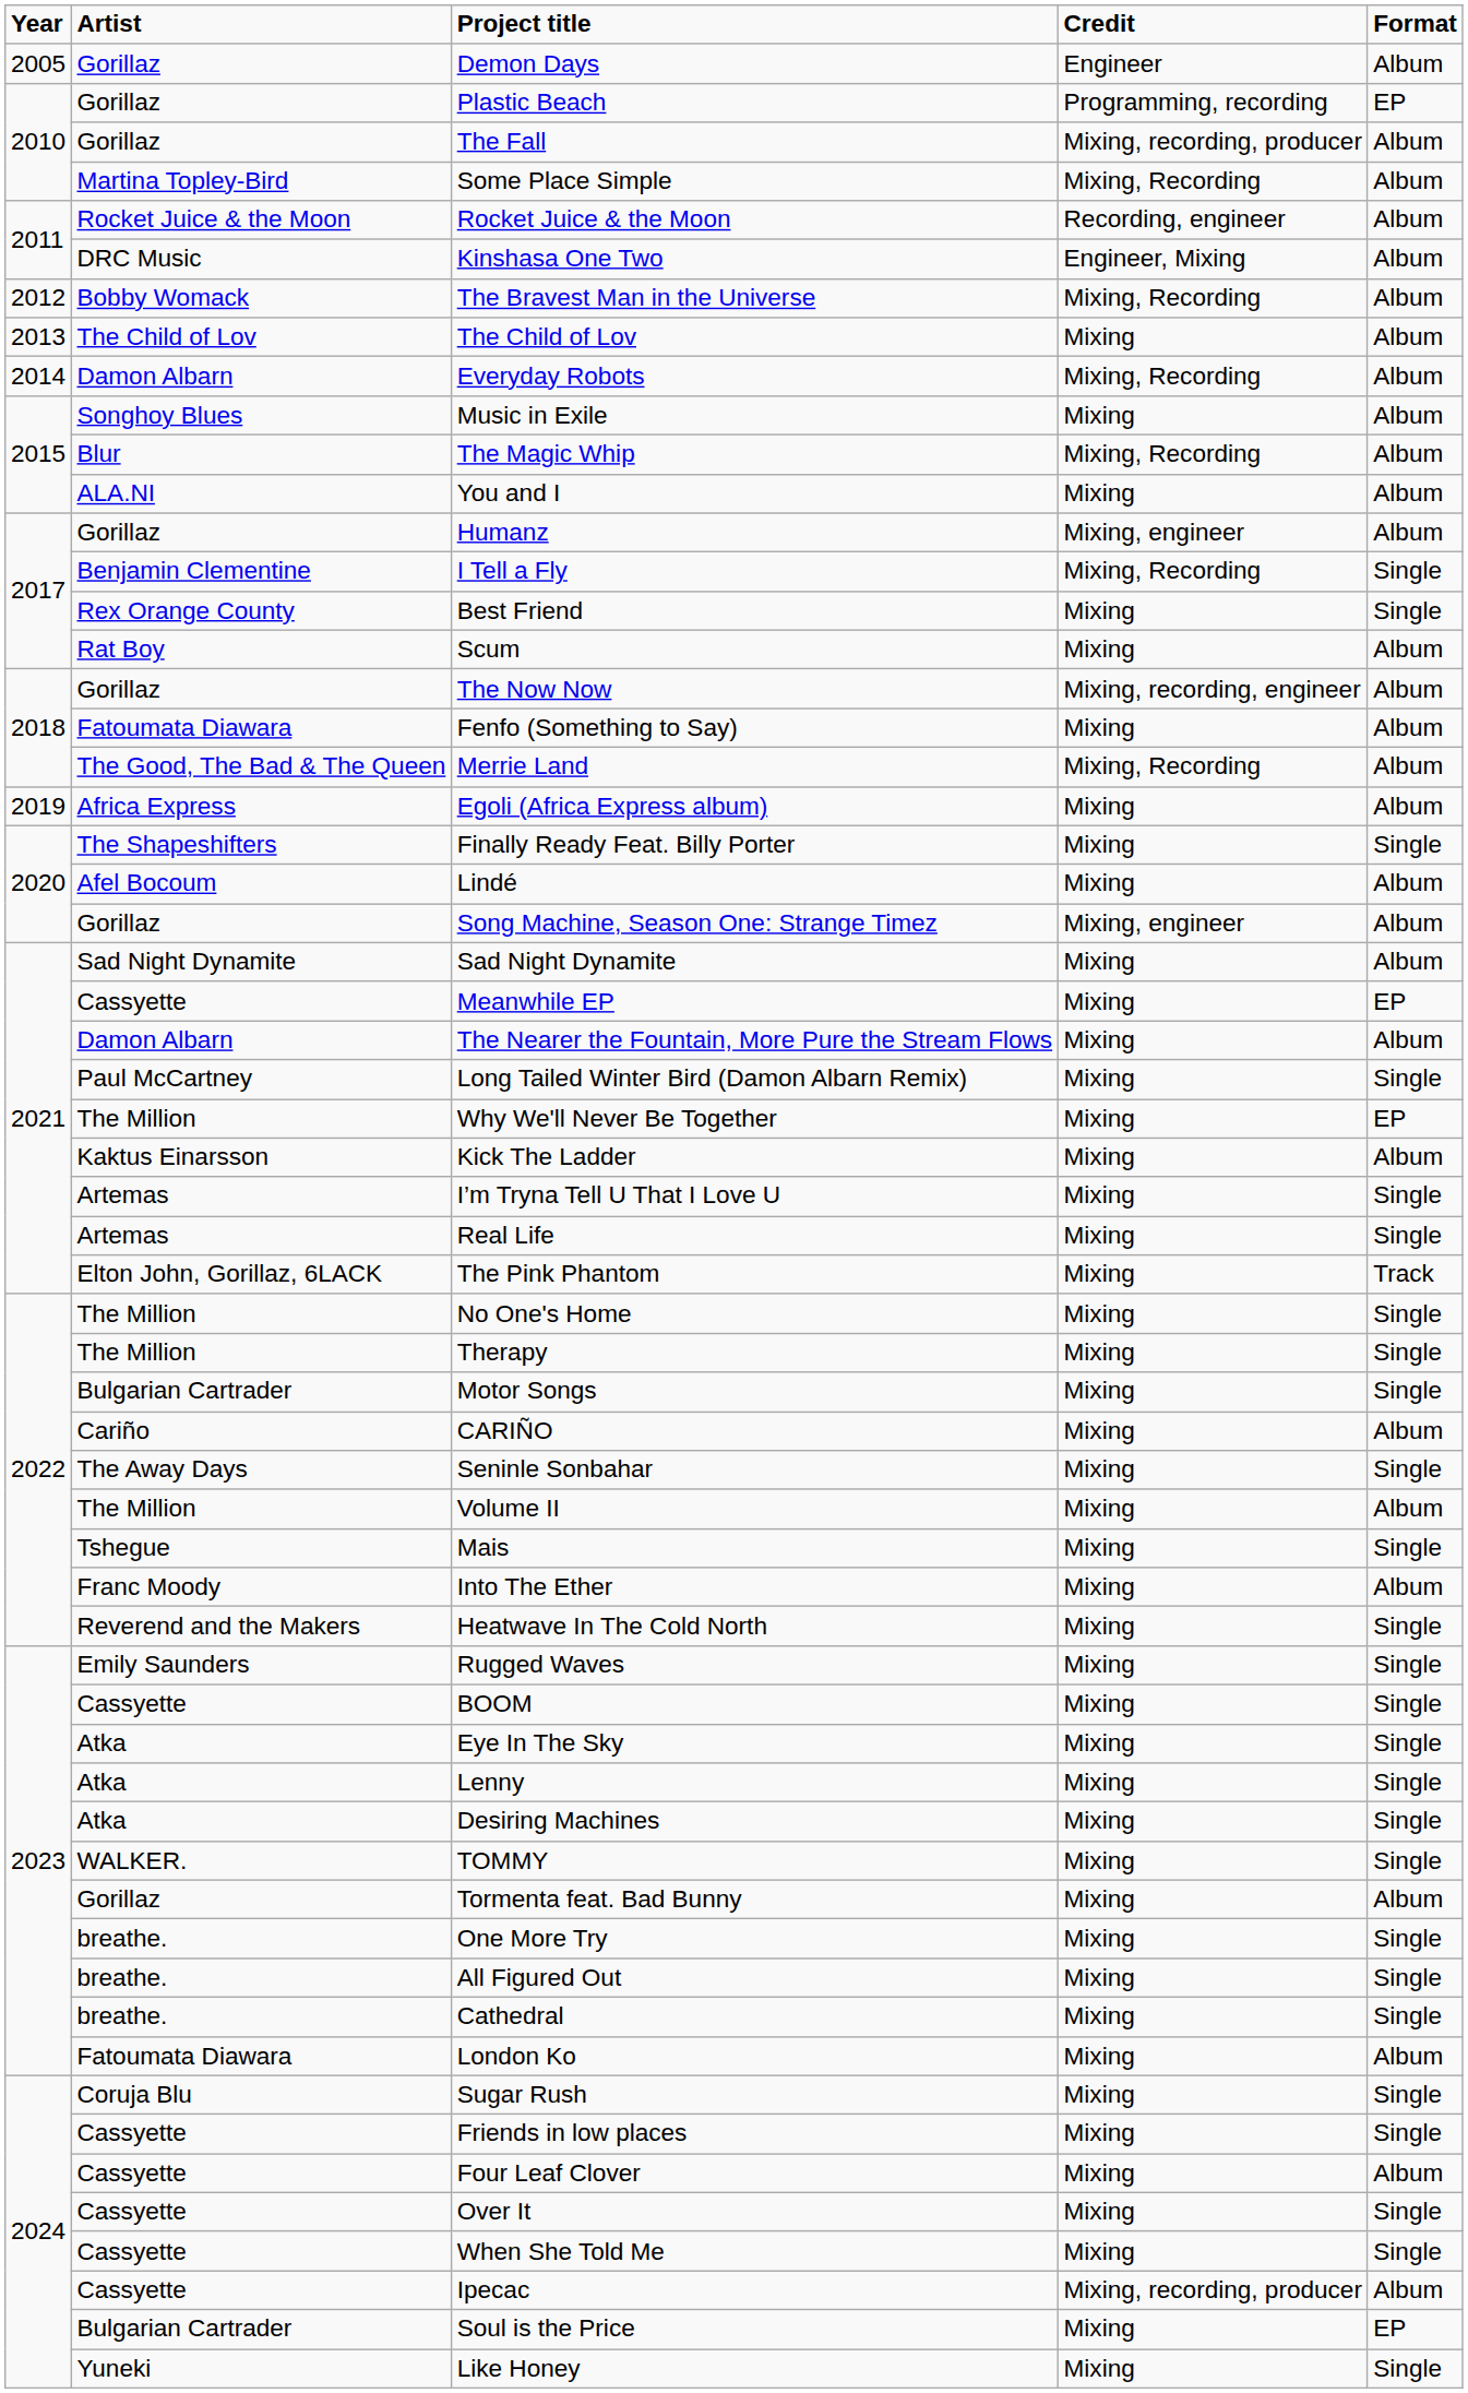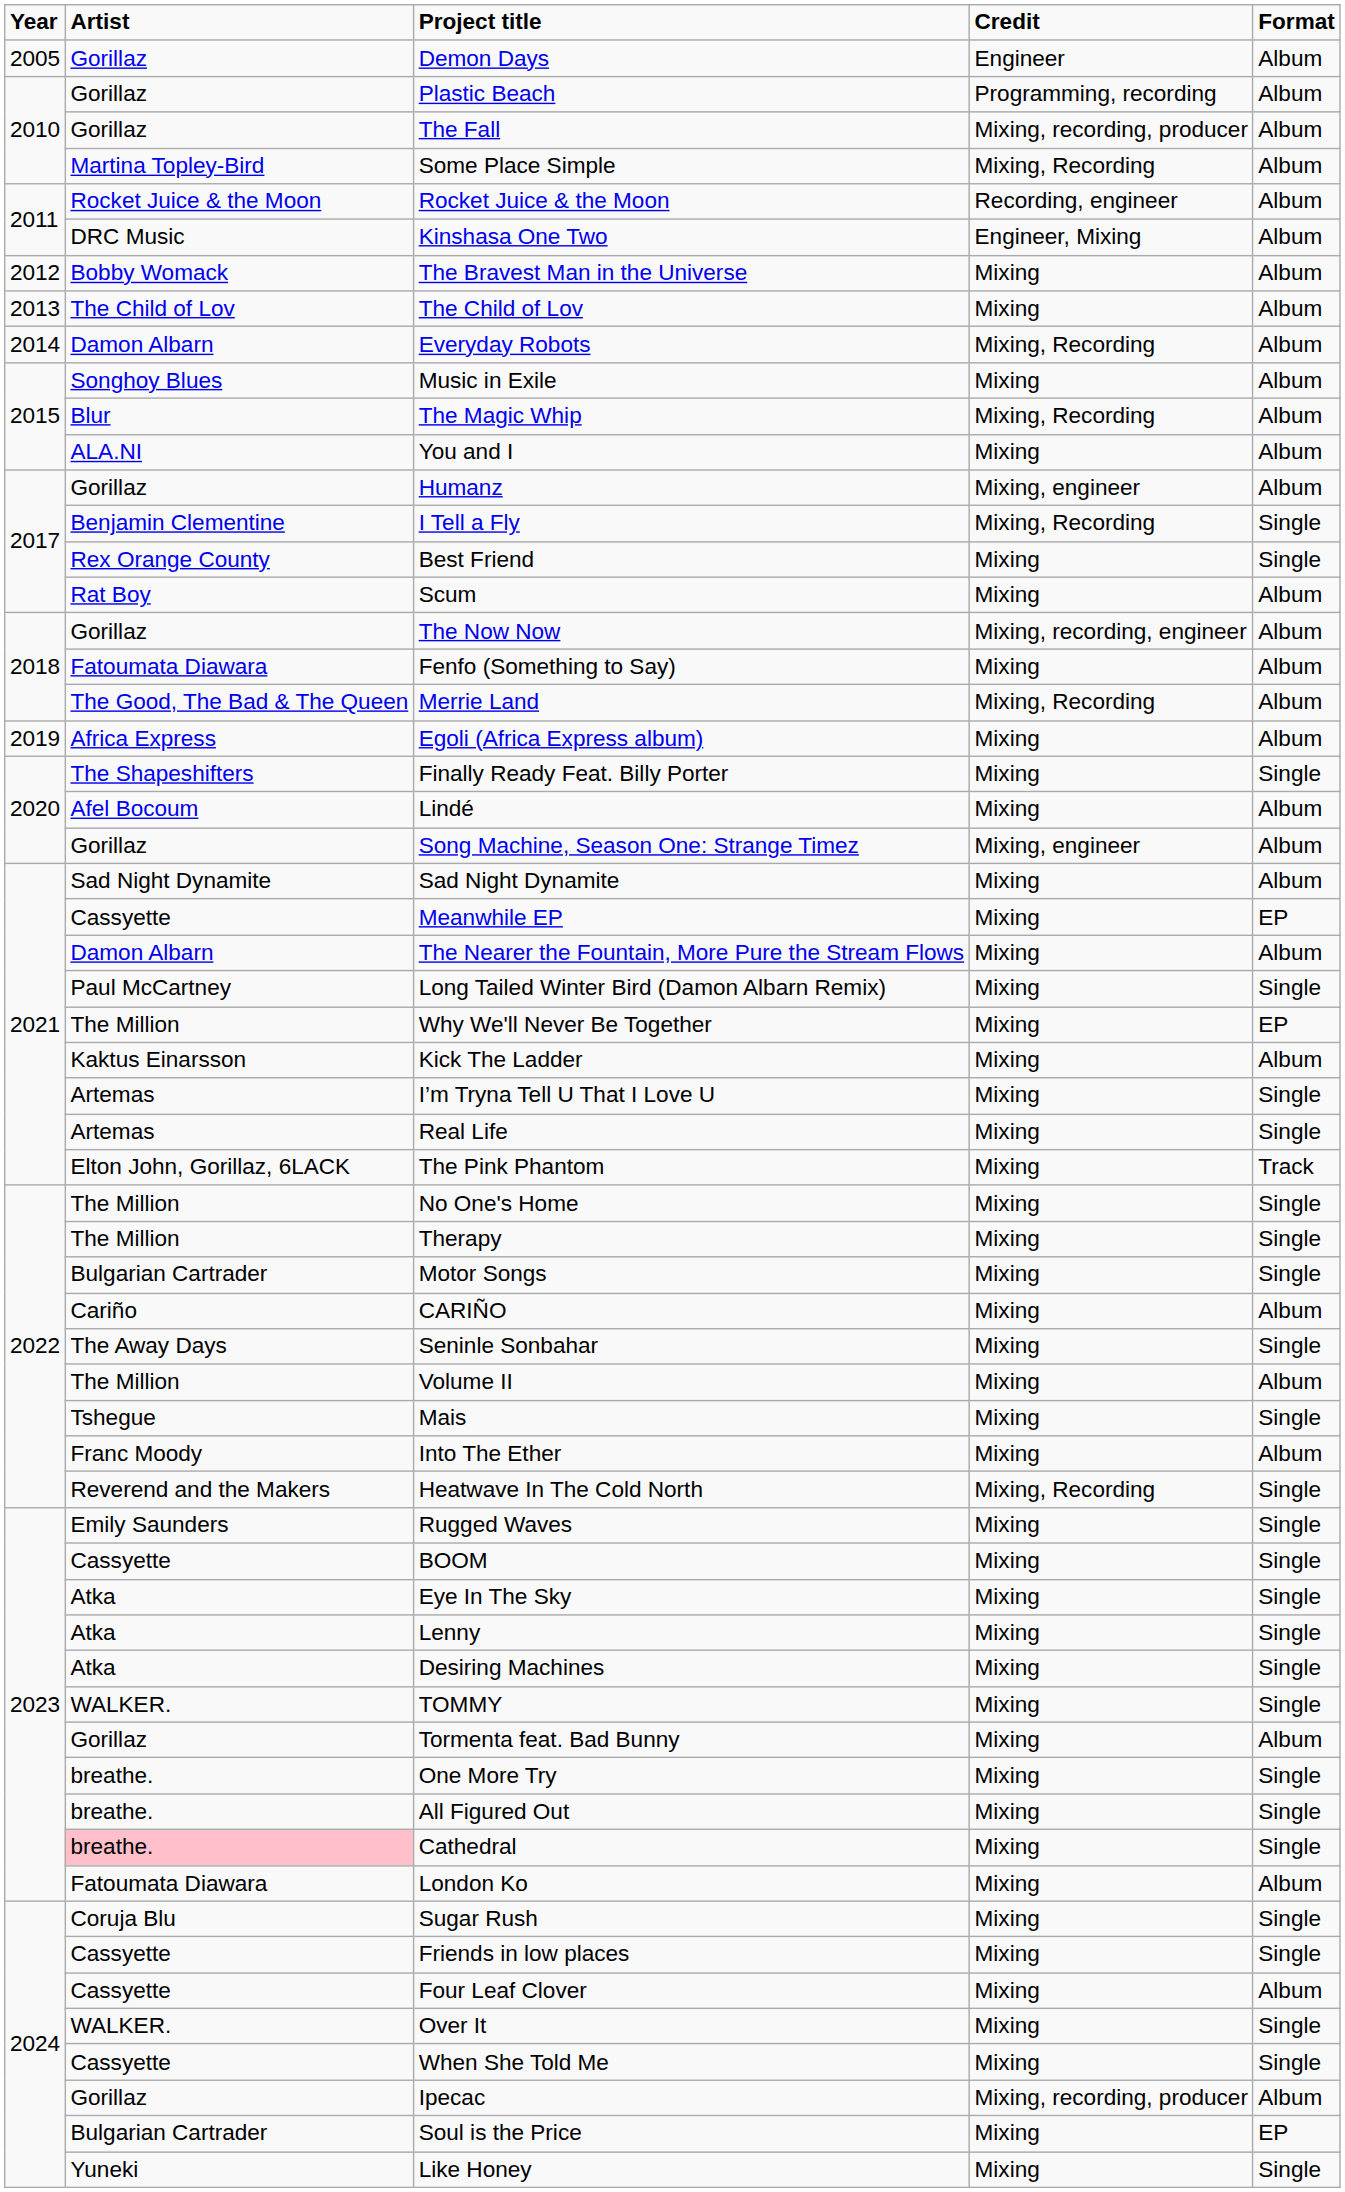 <table class="wikitable sortable">
 <tr>
 <td><strong>Year</strong></td>
 <td><strong>Artist</strong></td>
 <td><strong>Project title</strong></td>
 <td><strong>Credit</strong></td>
 <td><strong>Format</strong></td>
 </tr>
 <tr>
 <td>2005</td>
 <td><a href='#'>Gorillaz</a></td>
 <td><a href='#'>Demon Days</a></td>
 <td>Engineer</td>
 <td>Album</td>
 </tr>
 <tr>
 <td rowspan="3">2010</td>
 <td>Gorillaz</td>
 <td><a href='#'>Plastic Beach</a></td>
 <td>Programming, recording</td>
-<td>EP</td>
+<td>Album</td>
 </tr>
 <tr>
 <td>Gorillaz</td>
 <td><a href='#'>The Fall</a></td>
 <td>Mixing, recording, producer</td>
 <td>Album</td>
 </tr>
 <tr>
 <td><a href='#'>Martina Topley-Bird</a></td>
 <td>Some Place Simple</td>
 <td>Mixing, Recording</td>
 <td>Album</td>
 </tr>
 <tr>
 <td rowspan="2">2011</td>
 <td><a href='#'>Rocket Juice & the Moon</a></td>
 <td><a href='#'>Rocket Juice & the Moon</a></td>
 <td>Recording, engineer</td>
 <td>Album</td>
 </tr>
 <tr>
 <td>DRC Music</td>
 <td><a href='#'>Kinshasa One Two</a></td>
 <td>Engineer, Mixing</td>
 <td>Album</td>
 </tr>
 <tr>
 <td>2012</td>
 <td><a href='#'>Bobby Womack</a></td>
 <td><a href='#'>The Bravest Man in the Universe</a></td>
-<td>Mixing, Recording</td>
+<td>Mixing</td>
 <td>Album</td>
 </tr>
 <tr>
 <td>2013</td>
 <td><a href='#'>The Child of Lov</a></td>
 <td><a href='#'>The Child of Lov</a></td>
 <td>Mixing</td>
 <td>Album</td>
 </tr>
 <tr>
 <td>2014</td>
 <td><a href='#'>Damon Albarn</a></td>
 <td><a href='#'>Everyday Robots</a></td>
 <td>Mixing, Recording</td>
 <td>Album</td>
 </tr>
 <tr>
 <td rowspan="3">2015</td>
 <td><a href='#'>Songhoy Blues</a></td>
 <td>Music in Exile</td>
 <td>Mixing</td>
 <td>Album</td>
 </tr>
 <tr>
 <td><a href='#'>Blur</a></td>
 <td><a href='#'>The Magic Whip</a></td>
 <td>Mixing, Recording</td>
 <td>Album</td>
 </tr>
 <tr>
 <td><a href='#'>ALA.NI</a></td>
 <td>You and I</td>
 <td>Mixing</td>
 <td>Album</td>
 </tr>
 <tr>
 <td rowspan="4">2017</td>
 <td>Gorillaz</td>
 <td><a href='#'>Humanz</a></td>
 <td>Mixing, engineer</td>
 <td>Album</td>
 </tr>
 <tr>
 <td><a href='#'>Benjamin Clementine</a></td>
 <td><a href='#'>I Tell a Fly</a></td>
 <td>Mixing, Recording</td>
 <td>Single</td>
 </tr>
 <tr>
 <td><a href='#'>Rex Orange County</a></td>
 <td>Best Friend</td>
 <td>Mixing</td>
 <td>Single</td>
 </tr>
 <tr>
 <td><a href='#'>Rat Boy</a></td>
 <td>Scum</td>
 <td>Mixing</td>
 <td>Album</td>
 </tr>
 <tr>
 <td rowspan="3">2018</td>
 <td>Gorillaz</td>
 <td><a href='#'>The Now Now</a></td>
 <td>Mixing, recording, engineer</td>
 <td>Album</td>
 </tr>
 <tr>
 <td><a href='#'>Fatoumata Diawara</a></td>
 <td>Fenfo (Something to Say)</td>
 <td>Mixing</td>
 <td>Album</td>
 </tr>
 <tr>
 <td><a href='#'>The Good, The Bad & The Queen</a></td>
 <td><a href='#'>Merrie Land</a></td>
 <td>Mixing, Recording</td>
 <td>Album</td>
 </tr>
 <tr>
 <td>2019</td>
 <td><a href='#'>Africa Express</a></td>
 <td><a href='#'>Egoli (Africa Express album)</a></td>
 <td>Mixing</td>
 <td>Album</td>
 </tr>
 <tr>
 <td rowspan="3">2020</td>
 <td><a href='#'>The Shapeshifters</a></td>
 <td>Finally Ready Feat. Billy Porter</td>
 <td>Mixing</td>
 <td>Single</td>
 </tr>
 <tr>
 <td><a href='#'>Afel Bocoum</a></td>
 <td>Lindé</td>
 <td>Mixing</td>
 <td>Album</td>
 </tr>
 <tr>
 <td>Gorillaz</td>
 <td><a href='#'>Song Machine, Season One: Strange Timez</a></td>
 <td>Mixing, engineer</td>
 <td>Album</td>
 </tr>
 <tr>
 <td rowspan="9">2021</td>
 <td>Sad Night Dynamite</td>
 <td>Sad Night Dynamite</td>
 <td>Mixing</td>
 <td>Album</td>
 </tr>
 <tr>
 <td>Cassyette</td>
 <td><a href='#'>Meanwhile EP</a></td>
 <td>Mixing</td>
 <td>EP</td>
 </tr>
 <tr>
 <td><a href='#'>Damon Albarn</a></td>
 <td><a href='#'>The Nearer the Fountain, More Pure the Stream Flows</a></td>
 <td>Mixing</td>
 <td>Album</td>
 </tr>
 <tr>
 <td>Paul McCartney</td>
 <td>Long Tailed Winter Bird (Damon Albarn Remix)</td>
 <td>Mixing</td>
 <td>Single</td>
 </tr>
 <tr>
 <td>The Million</td>
 <td>Why We'll Never Be Together</td>
 <td>Mixing</td>
 <td>EP</td>
 </tr>
 <tr>
 <td>Kaktus Einarsson</td>
 <td>Kick The Ladder</td>
 <td>Mixing</td>
 <td>Album</td>
 </tr>
 <tr>
 <td>Artemas</td>
 <td>I’m Tryna Tell U That I Love U</td>
 <td>Mixing</td>
 <td>Single</td>
 </tr>
 <tr>
 <td>Artemas</td>
 <td>Real Life</td>
 <td>Mixing</td>
 <td>Single</td>
 </tr>
 <tr>
 <td>Elton John, Gorillaz, 6LACK</td>
 <td>The Pink Phantom</td>
 <td>Mixing</td>
 <td>Track</td>
 </tr>
 <tr>
 <td rowspan="9">2022</td>
 <td>The Million</td>
 <td>No One's Home</td>
 <td>Mixing</td>
 <td>Single</td>
 </tr>
 <tr>
 <td>The Million</td>
 <td>Therapy</td>
 <td>Mixing</td>
 <td>Single</td>
 </tr>
 <tr>
 <td>Bulgarian Cartrader</td>
 <td>Motor Songs</td>
 <td>Mixing</td>
 <td>Single</td>
 </tr>
 <tr>
 <td>Cariño</td>
 <td>CARIÑO</td>
 <td>Mixing</td>
 <td>Album</td>
 </tr>
 <tr>
 <td>The Away Days</td>
 <td>Seninle Sonbahar</td>
 <td>Mixing</td>
 <td>Single</td>
 </tr>
 <tr>
 <td>The Million</td>
 <td>Volume II</td>
 <td>Mixing</td>
 <td>Album</td>
 </tr>
 <tr>
 <td>Tshegue</td>
 <td>Mais</td>
 <td>Mixing</td>
 <td>Single</td>
 </tr>
 <tr>
 <td>Franc Moody</td>
 <td>Into The Ether</td>
 <td>Mixing</td>
 <td>Album</td>
 </tr>
 <tr>
 <td>Reverend and the Makers</td>
 <td>Heatwave In The Cold North</td>
-<td>Mixing</td>
+<td>Mixing, Recording</td>
 <td>Single</td>
 </tr>
 <tr>
 <td rowspan="11">2023</td>
 <td>Emily Saunders</td>
 <td>Rugged Waves</td>
 <td>Mixing</td>
 <td>Single</td>
 </tr>
 <tr>
 <td>Cassyette</td>
 <td>BOOM</td>
 <td>Mixing</td>
 <td>Single</td>
 </tr>
 <tr>
 <td>Atka</td>
 <td>Eye In The Sky</td>
 <td>Mixing</td>
 <td>Single</td>
 </tr>
 <tr>
 <td>Atka</td>
 <td>Lenny</td>
 <td>Mixing</td>
 <td>Single</td>
 </tr>
 <tr>
 <td>Atka</td>
 <td>Desiring Machines</td>
 <td>Mixing</td>
 <td>Single</td>
 </tr>
 <tr>
 <td>WALKER.</td>
 <td>TOMMY</td>
 <td>Mixing</td>
 <td>Single</td>
 </tr>
 <tr>
 <td>Gorillaz</td>
 <td>Tormenta feat. Bad Bunny</td>
 <td>Mixing</td>
 <td>Album</td>
 </tr>
 <tr>
 <td>breathe.</td>
 <td>One More Try</td>
 <td>Mixing</td>
 <td>Single</td>
 </tr>
 <tr>
 <td>breathe.</td>
 <td>All Figured Out</td>
 <td>Mixing</td>
 <td>Single</td>
 </tr>
 <tr>
-<td>breathe.</td>
+<td style="background: pink;">breathe.</td>
 <td>Cathedral</td>
 <td>Mixing</td>
 <td>Single</td>
 </tr>
 <tr>
 <td>Fatoumata Diawara</td>
 <td>London Ko</td>
 <td>Mixing</td>
 <td>Album</td>
 </tr>
 <tr>
 <td rowspan="8">2024</td>
 <td>Coruja Blu</td>
 <td>Sugar Rush</td>
 <td>Mixing</td>
 <td>Single</td>
 </tr>
 <tr>
 <td>Cassyette</td>
 <td>Friends in low places</td>
 <td>Mixing</td>
 <td>Single</td>
 </tr>
 <tr>
 <td>Cassyette</td>
 <td>Four Leaf Clover</td>
 <td>Mixing</td>
 <td>Album</td>
 </tr>
 <tr>
-<td>Cassyette</td>
+<td>WALKER.</td>
 <td>Over It</td>
 <td>Mixing</td>
 <td>Single</td>
 </tr>
 <tr>
 <td>Cassyette</td>
 <td>When She Told Me</td>
 <td>Mixing</td>
 <td>Single</td>
 </tr>
 <tr>
-<td>Cassyette</td>
+<td>Gorillaz</td>
 <td>Ipecac</td>
 <td>Mixing, recording, producer</td>
 <td>Album</td>
 </tr>
 <tr>
 <td>Bulgarian Cartrader</td>
 <td>Soul is the Price</td>
 <td>Mixing</td>
 <td>EP</td>
 </tr>
 <tr>
 <td>Yuneki</td>
 <td>Like Honey</td>
 <td>Mixing</td>
 <td>Single</td>
 </tr>
 </table>
